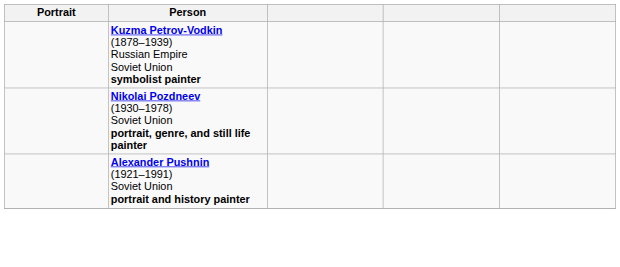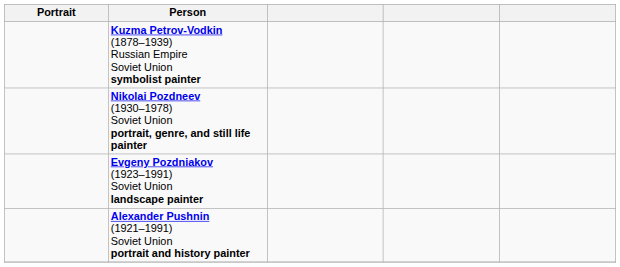 <table class="wikitable" width=900pt>
 <tr bgcolor="#cccccc">
 <th width=17%>Portrait</th>
 <th width=26%>Person</th>
 <th width=19%></th>
 <th width=19%></th>
 <th width=19%></th>
 </tr>
 <tr>
 <td></td>
 <td><strong><a href='#'>Kuzma Petrov-Vodkin</a></strong><br> (1878–1939)<br>Russian Empire<br>Soviet Union<br> <strong>symbolist painter</strong></td>
 <td align=center></td>
 <td align=center></td>
 <td align=center></td>
 </tr>
 <tr>
 <td align=center></td>
 <td><strong><a href='#'>Nikolai Pozdneev</a></strong> <br>(1930–1978)<br> Soviet Union<br><strong>portrait, genre, and still life painter</strong></td>
 <td align=center></td>
 <td align=center></td>
 <td align=center></td>
 </tr>
 <tr>
 <td align=center></td>
+<td><strong><a href='#'>Evgeny Pozdniakov</a></strong><br>(1923–1991)<br>Soviet Union<br> <strong>landscape painter</strong><br></td>
+<td align=center></td>
+<td align=center></td>
+<td align=center></td>
+</tr>
+<tr>
+<td align=center></td>
 <td><strong><a href='#'>Alexander Pushnin</a></strong> <br>(1921–1991)<br> Soviet Union<br><strong>portrait and history painter</strong></td>
 <td align=center></td>
 <td align=center></td>
 <td align=center></td>
 </tr>
 <tr>
 </tr>
 </table>
